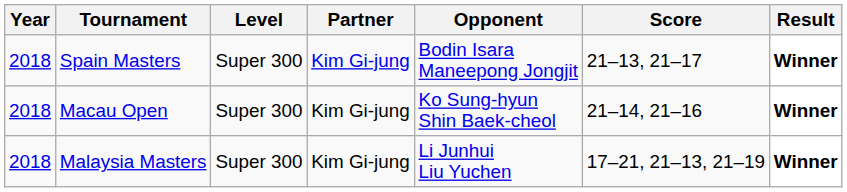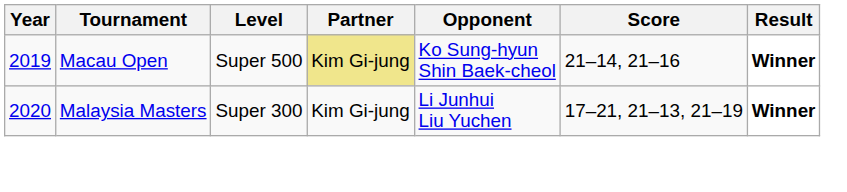 <table class="sortable wikitable" style="font-size: 90%;">
 <tr>
 <th>Year</th>
 <th>Tournament</th>
 <th>Level</th>
 <th>Partner</th>
 <th>Opponent</th>
 <th>Score</th>
 <th>Result</th>
 </tr>
 <tr>
-<td align="center"><a href='#'>2018</a></td>
-<td align="left"><a href='#'>Spain Masters</a></td>
-<td align="left">Super 300</td>
-<td align="left"> <a href='#'>Kim Gi-jung</a></td>
-<td align="left"> <a href='#'>Bodin Isara</a> <br>  <a href='#'>Maneepong Jongjit</a></td>
-<td align="left">21–13, 21–17</td>
-<td style="text-align:left; background:white"> <strong>Winner</strong></td>
-</tr>
-<tr>
-<td align="center"><a href='#'>2018</a></td>
+<td align="center"><a href='#'>2019</a></td>
 <td align="left"><a href='#'>Macau Open</a></td>
-<td align="left">Super 300</td>
-<td align="left"> Kim Gi-jung</td>
+<td align="left">Super 500</td>
+<td align="left" style="background: khaki;"> Kim Gi-jung</td>
 <td align="left"> <a href='#'>Ko Sung-hyun</a> <br>  <a href='#'>Shin Baek-cheol</a></td>
 <td align="left">21–14, 21–16</td>
 <td style="text-align:left; background:white"> <strong>Winner</strong></td>
 </tr>
 <tr>
-<td align="center"><a href='#'>2018</a></td>
+<td align="center"><a href='#'>2020</a></td>
 <td align="left"><a href='#'>Malaysia Masters</a></td>
 <td align="left">Super 300</td>
 <td align="left"> Kim Gi-jung</td>
 <td align="left"> <a href='#'>Li Junhui</a> <br>  <a href='#'>Liu Yuchen</a></td>
 <td align="left">17–21, 21–13, 21–19</td>
 <td style="text-align:left; background:white"> <strong>Winner</strong></td>
 </tr>
 </table>
